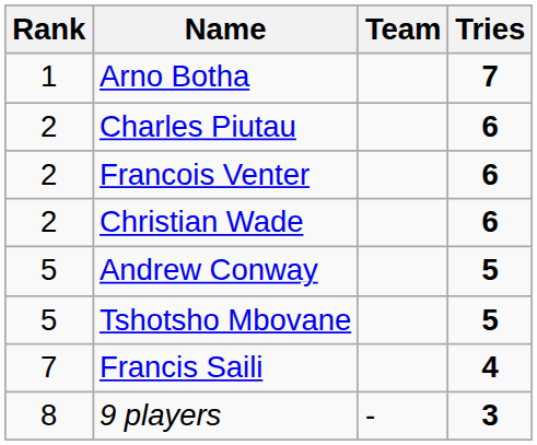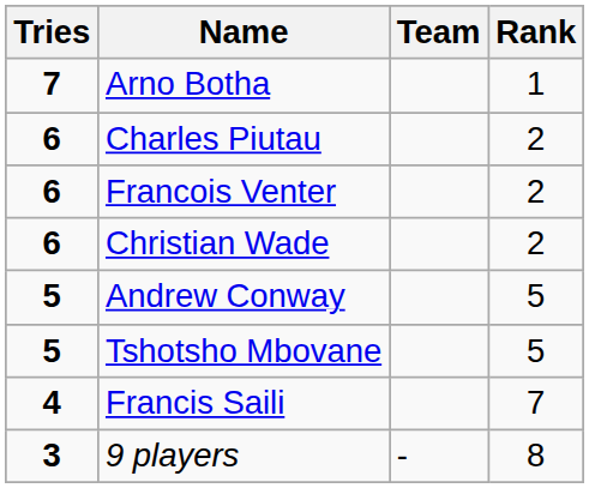 <table class="wikitable sortable" style="text-align:center; font-size:98%;">
 <tr>
-<th>Rank</th>
+<th>Tries</th>
 <th>Name</th>
 <th>Team</th>
-<th>Tries</th>
+<th>Rank</th>
 </tr>
 <tr>
-<td>1</td>
+<td><strong>7</strong></td>
 <td align="left"><a href='#'>Arno Botha</a></td>
 <td align="left"></td>
-<td><strong>7</strong></td>
+<td>1</td>
 </tr>
 <tr>
-<td>2</td>
+<td><strong>6</strong></td>
 <td align="left"><a href='#'>Charles Piutau</a></td>
 <td align="left"></td>
-<td><strong>6</strong></td>
+<td>2</td>
 </tr>
 <tr>
-<td>2</td>
+<td><strong>6</strong></td>
 <td align="left"><a href='#'>Francois Venter</a></td>
 <td align="left"></td>
-<td><strong>6</strong></td>
+<td>2</td>
 </tr>
 <tr>
-<td>2</td>
+<td><strong>6</strong></td>
 <td align="left"><a href='#'>Christian Wade</a></td>
 <td align="left"></td>
-<td><strong>6</strong></td>
+<td>2</td>
 </tr>
 <tr>
-<td>5</td>
+<td><strong>5</strong></td>
 <td align="left"><a href='#'>Andrew Conway</a></td>
 <td align="left"></td>
-<td><strong>5</strong></td>
+<td>5</td>
 </tr>
 <tr>
-<td>5</td>
+<td><strong>5</strong></td>
 <td align="left"><a href='#'>Tshotsho Mbovane</a></td>
 <td align="left"></td>
-<td><strong>5</strong></td>
+<td>5</td>
 </tr>
 <tr>
-<td>7</td>
+<td><strong>4</strong></td>
 <td align="left"><a href='#'>Francis Saili</a></td>
 <td align="left"></td>
-<td><strong>4</strong></td>
+<td>7</td>
 </tr>
 <tr>
-<td>8</td>
+<td><strong>3</strong></td>
 <td align="left"><em>9 players</em></td>
 <td align="left">-</td>
-<td><strong>3</strong></td>
+<td>8</td>
 </tr>
 </table>
